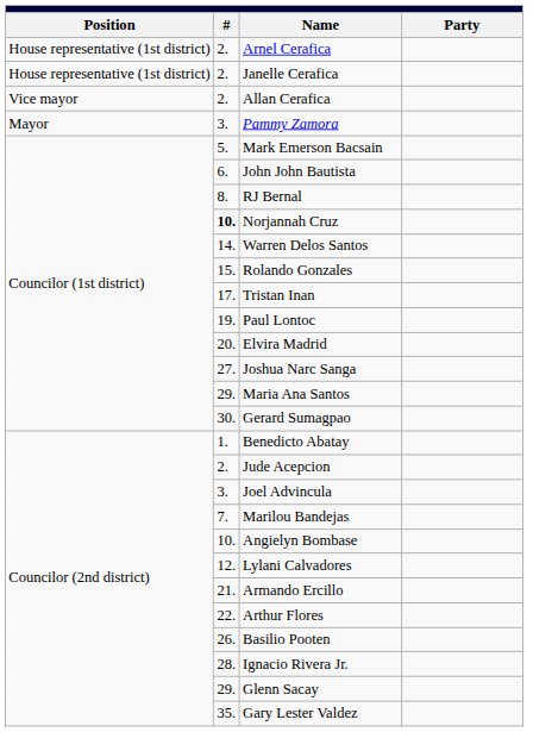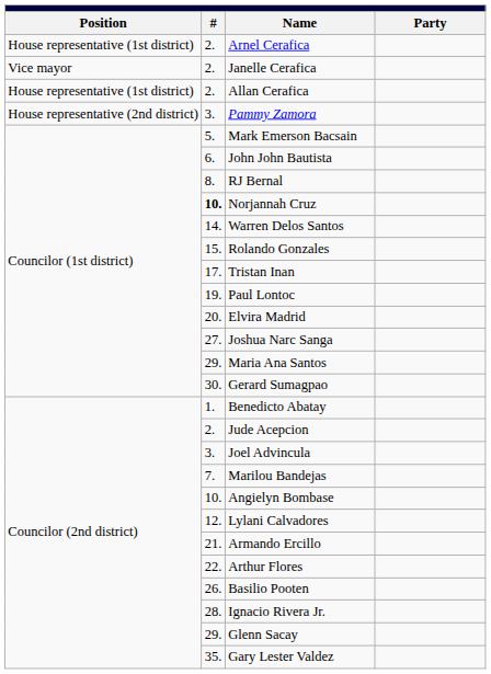 <table class="wikitable" style="font-size:90%">
 <tr>
 <td colspan="5" bgcolor="000040"></td>
 </tr>
 <tr>
 <th>Position</th>
 <th>#</th>
 <th width="150px">Name</th>
 <th colspan="2" width="110px">Party</th>
 </tr>
 <tr>
 <td>House representative (1st district)</td>
 <td>2.</td>
 <td><a href='#'>Arnel Cerafica</a></td>
 <td></td>
 </tr>
 <tr>
-<td>House representative (1st district)</td>
+<td>Vice mayor</td>
 <td>2.</td>
 <td>Janelle Cerafica</td>
 <td></td>
 </tr>
 <tr>
-<td>Vice mayor</td>
+<td>House representative (1st district)</td>
 <td>2.</td>
 <td>Allan Cerafica</td>
 <td></td>
 </tr>
 <tr>
-<td>Mayor</td>
+<td>House representative (2nd district)</td>
 <td>3.</td>
 <td><em><a href='#'>Pammy Zamora</a></em></td>
 <td></td>
 </tr>
 <tr>
 <td rowspan="12">Councilor (1st district)</td>
 <td>5.</td>
 <td>Mark Emerson Bacsain</td>
 <td></td>
 </tr>
 <tr>
 <td>6.</td>
 <td>John John Bautista</td>
 <td></td>
 </tr>
 <tr>
 <td>8.</td>
 <td>RJ Bernal</td>
 <td></td>
 </tr>
 <tr>
 <td><strong>10.</strong></td>
 <td>Norjannah Cruz</td>
 <td></td>
 </tr>
 <tr>
 <td>14.</td>
 <td>Warren Delos Santos</td>
 <td></td>
 </tr>
 <tr>
 <td>15.</td>
 <td>Rolando Gonzales</td>
 <td></td>
 </tr>
 <tr>
 <td>17.</td>
 <td>Tristan Inan</td>
 <td></td>
 </tr>
 <tr>
 <td>19.</td>
 <td>Paul Lontoc</td>
 <td></td>
 </tr>
 <tr>
 <td>20.</td>
 <td>Elvira Madrid</td>
 <td></td>
 </tr>
 <tr>
 <td>27.</td>
 <td>Joshua Narc Sanga</td>
 <td></td>
 </tr>
 <tr>
 <td>29.</td>
 <td>Maria Ana Santos</td>
 <td></td>
 </tr>
 <tr>
 <td>30.</td>
 <td>Gerard Sumagpao</td>
 <td></td>
 </tr>
 <tr>
 <td rowspan="12">Councilor (2nd district)</td>
 <td>1.</td>
 <td>Benedicto Abatay</td>
 <td></td>
 </tr>
 <tr>
 <td>2.</td>
 <td>Jude Acepcion</td>
 <td></td>
 </tr>
 <tr>
 <td>3.</td>
 <td>Joel Advincula</td>
 <td></td>
 </tr>
 <tr>
 <td>7.</td>
 <td>Marilou Bandejas</td>
 <td></td>
 </tr>
 <tr>
 <td>10.</td>
 <td>Angielyn Bombase</td>
 <td></td>
 </tr>
 <tr>
 <td>12.</td>
 <td>Lylani Calvadores</td>
 <td></td>
 </tr>
 <tr>
 <td>21.</td>
 <td>Armando Ercillo</td>
 <td></td>
 </tr>
 <tr>
 <td>22.</td>
 <td>Arthur Flores</td>
 <td></td>
 </tr>
 <tr>
 <td>26.</td>
 <td>Basilio Pooten</td>
 <td></td>
 </tr>
 <tr>
 <td>28.</td>
 <td>Ignacio Rivera Jr.</td>
 <td></td>
 </tr>
 <tr>
 <td>29.</td>
 <td>Glenn Sacay</td>
 <td></td>
 </tr>
 <tr>
 <td>35.</td>
 <td>Gary Lester Valdez</td>
 <td></td>
 </tr>
 </table>
